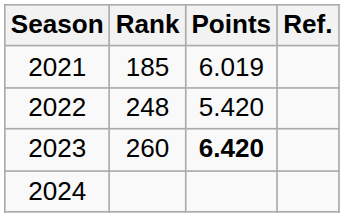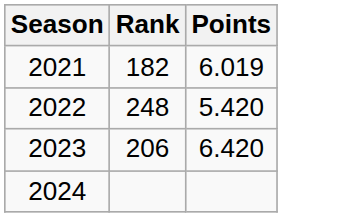 <table class="wikitable plainrowheaders sortable" style="text-align:center">
 <tr>
 <th>Season</th>
 <th>Rank</th>
 <th>Points</th>
-<th>Ref.</th>
 </tr>
 <tr>
 <td>2021</td>
-<td>185 </td>
+<td>182 </td>
 <td>6.019</td>
-<td></td>
 </tr>
 <tr>
 <td>2022</td>
 <td>248 </td>
 <td>5.420</td>
-<td></td>
 </tr>
 <tr>
 <td>2023</td>
-<td>260 </td>
-<td><strong>6.420</strong></td>
-<td></td>
+<td>206 </td>
+<td>6.420</td>
 </tr>
 <tr>
 <td>2024</td>
 <td></td>
 <td></td>
-<td></td>
 </tr>
 </table>
